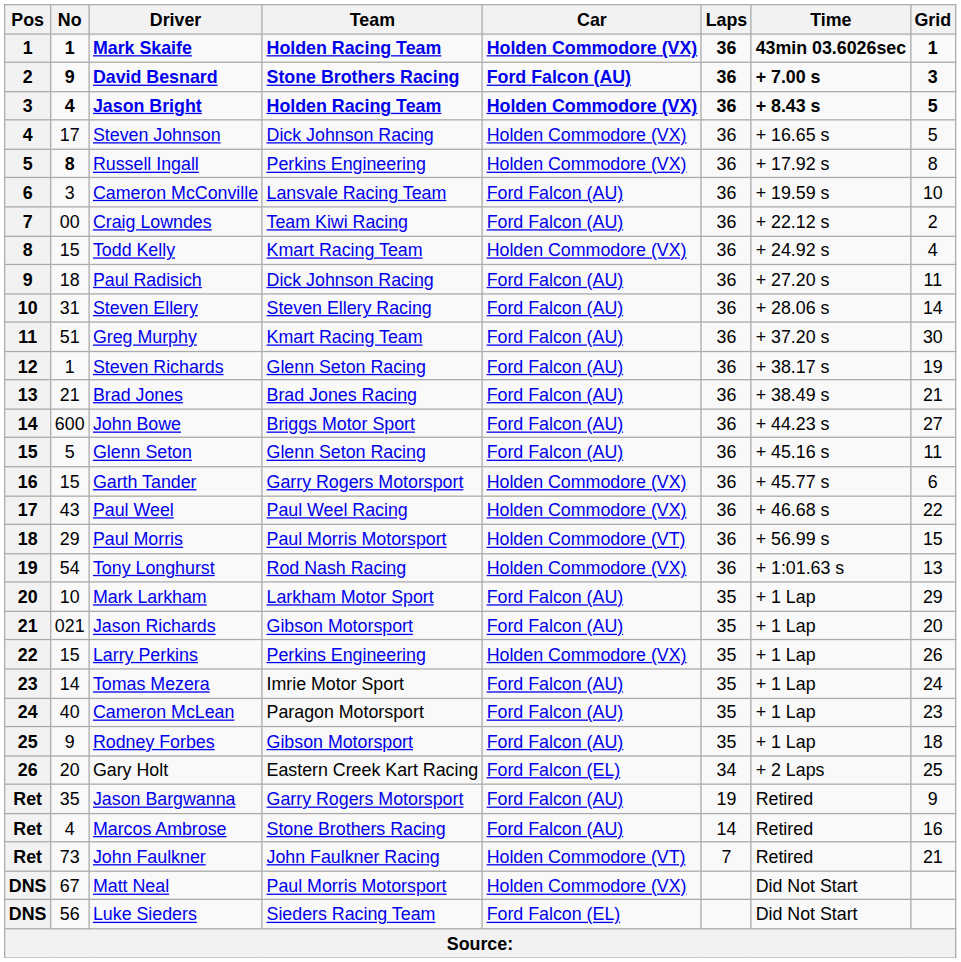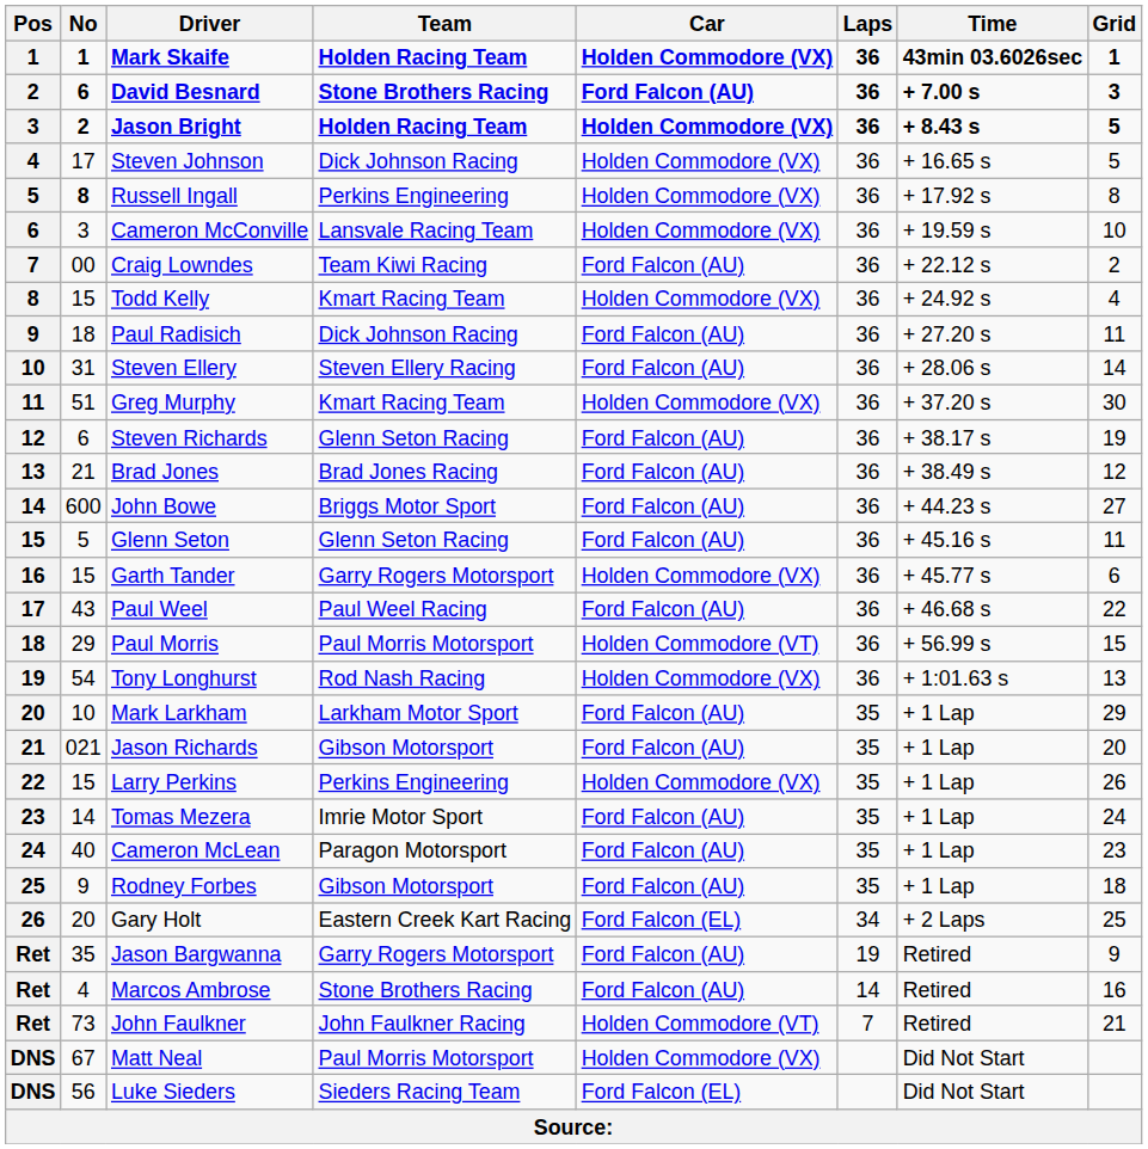 <table class="wikitable" style="font-size: 87%;">
 <tr>
 <th>Pos</th>
 <th>No</th>
 <th>Driver</th>
 <th>Team</th>
 <th>Car</th>
 <th>Laps</th>
 <th>Time</th>
 <th>Grid</th>
 </tr>
 <tr>
 <th>1</th>
 <td align=center><strong>1</strong></td>
 <td><strong> <a href='#'>Mark Skaife</a></strong></td>
 <td><strong><a href='#'>Holden Racing Team</a></strong></td>
 <td><strong><a href='#'>Holden Commodore (VX)</a></strong></td>
 <td align=center><strong>36</strong></td>
 <td><strong>43min 03.6026sec</strong></td>
 <td align=center><strong>1</strong></td>
 </tr>
 <tr>
 <th>2</th>
-<td align=center><strong>9</strong></td>
+<td align=center><strong>6</strong></td>
 <td><strong> <a href='#'>David Besnard</a></strong></td>
 <td><strong><a href='#'>Stone Brothers Racing</a></strong></td>
 <td><strong><a href='#'>Ford Falcon (AU)</a></strong></td>
 <td align=center><strong>36</strong></td>
 <td><strong>+ 7.00 s</strong></td>
 <td align=center><strong>3</strong></td>
 </tr>
 <tr>
 <th>3</th>
-<td align=center><strong>4</strong></td>
+<td align=center><strong>2</strong></td>
 <td><strong> <a href='#'>Jason Bright</a></strong></td>
 <td><strong><a href='#'>Holden Racing Team</a></strong></td>
 <td><strong><a href='#'>Holden Commodore (VX)</a></strong></td>
 <td align=center><strong>36</strong></td>
 <td><strong>+ 8.43 s</strong></td>
 <td align=center><strong>5</strong></td>
 </tr>
 <tr>
 <th>4</th>
 <td align=center>17</td>
 <td> <a href='#'>Steven Johnson</a></td>
 <td><a href='#'>Dick Johnson Racing</a></td>
 <td><a href='#'>Holden Commodore (VX)</a></td>
 <td align=center>36</td>
 <td>+ 16.65 s</td>
 <td align=center>5</td>
 </tr>
 <tr>
 <th>5</th>
 <td align=center><strong>8</strong></td>
 <td> <a href='#'>Russell Ingall</a></td>
 <td><a href='#'>Perkins Engineering</a></td>
 <td><a href='#'>Holden Commodore (VX)</a></td>
 <td align=center>36</td>
 <td>+ 17.92 s</td>
 <td align=center>8</td>
 </tr>
 <tr>
 <th>6</th>
 <td align=center>3</td>
 <td> <a href='#'>Cameron McConville</a></td>
 <td><a href='#'>Lansvale Racing Team</a></td>
-<td><a href='#'>Ford Falcon (AU)</a></td>
+<td><a href='#'>Holden Commodore (VX)</a></td>
 <td align=center>36</td>
 <td>+ 19.59 s</td>
 <td align=center>10</td>
 </tr>
 <tr>
 <th>7</th>
 <td align=center>00</td>
 <td> <a href='#'>Craig Lowndes</a></td>
 <td><a href='#'>Team Kiwi Racing</a></td>
 <td><a href='#'>Ford Falcon (AU)</a></td>
 <td align=center>36</td>
 <td>+ 22.12 s</td>
 <td align=center>2</td>
 </tr>
 <tr>
 <th>8</th>
 <td align=center>15</td>
 <td> <a href='#'>Todd Kelly</a></td>
 <td><a href='#'>Kmart Racing Team</a></td>
 <td><a href='#'>Holden Commodore (VX)</a></td>
 <td align=center>36</td>
 <td>+ 24.92 s</td>
 <td align=center>4</td>
 </tr>
 <tr>
 <th>9</th>
 <td align=center>18</td>
 <td> <a href='#'>Paul Radisich</a></td>
 <td><a href='#'>Dick Johnson Racing</a></td>
 <td><a href='#'>Ford Falcon (AU)</a></td>
 <td align=center>36</td>
 <td>+ 27.20 s</td>
 <td align=center>11</td>
 </tr>
 <tr>
 <th>10</th>
 <td align=center>31</td>
 <td> <a href='#'>Steven Ellery</a></td>
 <td><a href='#'>Steven Ellery Racing</a></td>
 <td><a href='#'>Ford Falcon (AU)</a></td>
 <td align=center>36</td>
 <td>+ 28.06 s</td>
 <td align=center>14</td>
 </tr>
 <tr>
 <th>11</th>
 <td align=center>51</td>
 <td> <a href='#'>Greg Murphy</a></td>
 <td><a href='#'>Kmart Racing Team</a></td>
-<td><a href='#'>Ford Falcon (AU)</a></td>
+<td><a href='#'>Holden Commodore (VX)</a></td>
 <td align=center>36</td>
 <td>+ 37.20 s</td>
 <td align=center>30</td>
 </tr>
 <tr>
 <th>12</th>
-<td align=center>1</td>
+<td align=center>6</td>
 <td> <a href='#'>Steven Richards</a></td>
 <td><a href='#'>Glenn Seton Racing</a></td>
 <td><a href='#'>Ford Falcon (AU)</a></td>
 <td align=center>36</td>
 <td>+ 38.17 s</td>
 <td align=center>19</td>
 </tr>
 <tr>
 <th>13</th>
 <td align=center>21</td>
 <td> <a href='#'>Brad Jones</a></td>
 <td><a href='#'>Brad Jones Racing</a></td>
 <td><a href='#'>Ford Falcon (AU)</a></td>
 <td align=center>36</td>
 <td>+ 38.49 s</td>
-<td align=center>21</td>
+<td align=center>12</td>
 </tr>
 <tr>
 <th>14</th>
 <td align=center>600</td>
 <td> <a href='#'>John Bowe</a></td>
 <td><a href='#'>Briggs Motor Sport</a></td>
 <td><a href='#'>Ford Falcon (AU)</a></td>
 <td align=center>36</td>
 <td>+ 44.23 s</td>
 <td align=center>27</td>
 </tr>
 <tr>
 <th>15</th>
 <td align=center>5</td>
 <td> <a href='#'>Glenn Seton</a></td>
 <td><a href='#'>Glenn Seton Racing</a></td>
 <td><a href='#'>Ford Falcon (AU)</a></td>
 <td align=center>36</td>
 <td>+ 45.16 s</td>
 <td align=center>11</td>
 </tr>
 <tr>
 <th>16 </th>
 <td align=center>15</td>
 <td> <a href='#'>Garth Tander</a></td>
 <td><a href='#'>Garry Rogers Motorsport</a></td>
 <td><a href='#'>Holden Commodore (VX)</a></td>
 <td align=center>36</td>
 <td>+ 45.77 s</td>
 <td align=center>6</td>
 </tr>
 <tr>
 <th>17</th>
 <td align=center>43</td>
 <td> <a href='#'>Paul Weel</a></td>
 <td><a href='#'>Paul Weel Racing</a></td>
-<td><a href='#'>Holden Commodore (VX)</a></td>
+<td><a href='#'>Ford Falcon (AU)</a></td>
 <td align=center>36</td>
 <td>+ 46.68 s</td>
 <td align=center>22</td>
 </tr>
 <tr>
 <th>18</th>
 <td align=center>29</td>
 <td> <a href='#'>Paul Morris</a></td>
 <td><a href='#'>Paul Morris Motorsport</a></td>
 <td><a href='#'>Holden Commodore (VT)</a></td>
 <td align=center>36</td>
 <td>+ 56.99 s</td>
 <td align=center>15</td>
 </tr>
 <tr>
 <th>19</th>
 <td align=center>54</td>
 <td> <a href='#'>Tony Longhurst</a></td>
 <td><a href='#'>Rod Nash Racing</a></td>
 <td><a href='#'>Holden Commodore (VX)</a></td>
 <td align=center>36</td>
 <td>+ 1:01.63 s</td>
 <td align=center>13</td>
 </tr>
 <tr>
 <th>20</th>
 <td align=center>10</td>
 <td> <a href='#'>Mark Larkham</a></td>
 <td><a href='#'>Larkham Motor Sport</a></td>
 <td><a href='#'>Ford Falcon (AU)</a></td>
 <td align=center>35</td>
 <td>+ 1 Lap</td>
 <td align=center>29</td>
 </tr>
 <tr>
 <th>21</th>
 <td align=center>021</td>
 <td> <a href='#'>Jason Richards</a></td>
 <td><a href='#'>Gibson Motorsport</a></td>
 <td><a href='#'>Ford Falcon (AU)</a></td>
 <td align=center>35</td>
 <td>+ 1 Lap</td>
 <td align=center>20</td>
 </tr>
 <tr>
 <th>22</th>
 <td align=center>15</td>
 <td> <a href='#'>Larry Perkins</a></td>
 <td><a href='#'>Perkins Engineering</a></td>
 <td><a href='#'>Holden Commodore (VX)</a></td>
 <td align=center>35</td>
 <td>+ 1 Lap</td>
 <td align=center>26</td>
 </tr>
 <tr>
 <th>23</th>
 <td align=center>14</td>
 <td> <a href='#'>Tomas Mezera</a></td>
 <td>Imrie Motor Sport</td>
 <td><a href='#'>Ford Falcon (AU)</a></td>
 <td align=center>35</td>
 <td>+ 1 Lap</td>
 <td align=center>24</td>
 </tr>
 <tr>
 <th>24</th>
 <td align=center>40</td>
 <td> <a href='#'>Cameron McLean</a></td>
 <td>Paragon Motorsport</td>
 <td><a href='#'>Ford Falcon (AU)</a></td>
 <td align=center>35</td>
 <td>+ 1 Lap</td>
 <td align=center>23</td>
 </tr>
 <tr>
 <th>25</th>
 <td align=center>9</td>
 <td> <a href='#'>Rodney Forbes</a></td>
 <td><a href='#'>Gibson Motorsport</a></td>
 <td><a href='#'>Ford Falcon (AU)</a></td>
 <td align=center>35</td>
 <td>+ 1 Lap</td>
 <td align=center>18</td>
 </tr>
 <tr>
 <th>26</th>
 <td align=center>20</td>
 <td> Gary Holt</td>
 <td>Eastern Creek Kart Racing</td>
 <td><a href='#'>Ford Falcon (EL)</a></td>
 <td align=center>34</td>
 <td>+ 2 Laps</td>
 <td align=center>25</td>
 </tr>
 <tr>
 <th>Ret</th>
 <td align=center>35</td>
 <td> <a href='#'>Jason Bargwanna</a></td>
 <td><a href='#'>Garry Rogers Motorsport</a></td>
 <td><a href='#'>Ford Falcon (AU)</a></td>
 <td align=center>19</td>
 <td>Retired</td>
 <td align=center>9</td>
 </tr>
 <tr>
 <th>Ret</th>
 <td align=center>4</td>
 <td> <a href='#'>Marcos Ambrose</a></td>
 <td><a href='#'>Stone Brothers Racing</a></td>
 <td><a href='#'>Ford Falcon (AU)</a></td>
 <td align=center>14</td>
 <td>Retired</td>
 <td align=center>16</td>
 </tr>
 <tr>
 <th>Ret</th>
 <td align=center>73</td>
 <td> <a href='#'>John Faulkner</a></td>
 <td><a href='#'>John Faulkner Racing</a></td>
 <td><a href='#'>Holden Commodore (VT)</a></td>
 <td align=center>7</td>
 <td>Retired</td>
 <td align=center>21</td>
 </tr>
 <tr>
 <th>DNS</th>
 <td align=center>67</td>
 <td> <a href='#'>Matt Neal</a></td>
 <td><a href='#'>Paul Morris Motorsport</a></td>
 <td><a href='#'>Holden Commodore (VX)</a></td>
 <td align=center></td>
 <td>Did Not Start</td>
 <td align=center></td>
 </tr>
 <tr>
 <th>DNS</th>
 <td align=center>56</td>
 <td> <a href='#'>Luke Sieders</a></td>
 <td><a href='#'>Sieders Racing Team</a></td>
 <td><a href='#'>Ford Falcon (EL)</a></td>
 <td align=center></td>
 <td>Did Not Start</td>
 <td align=center></td>
 </tr>
 <tr>
 <th colspan=8>Source:</th>
 </tr>
 <tr>
 </tr>
 </table>
